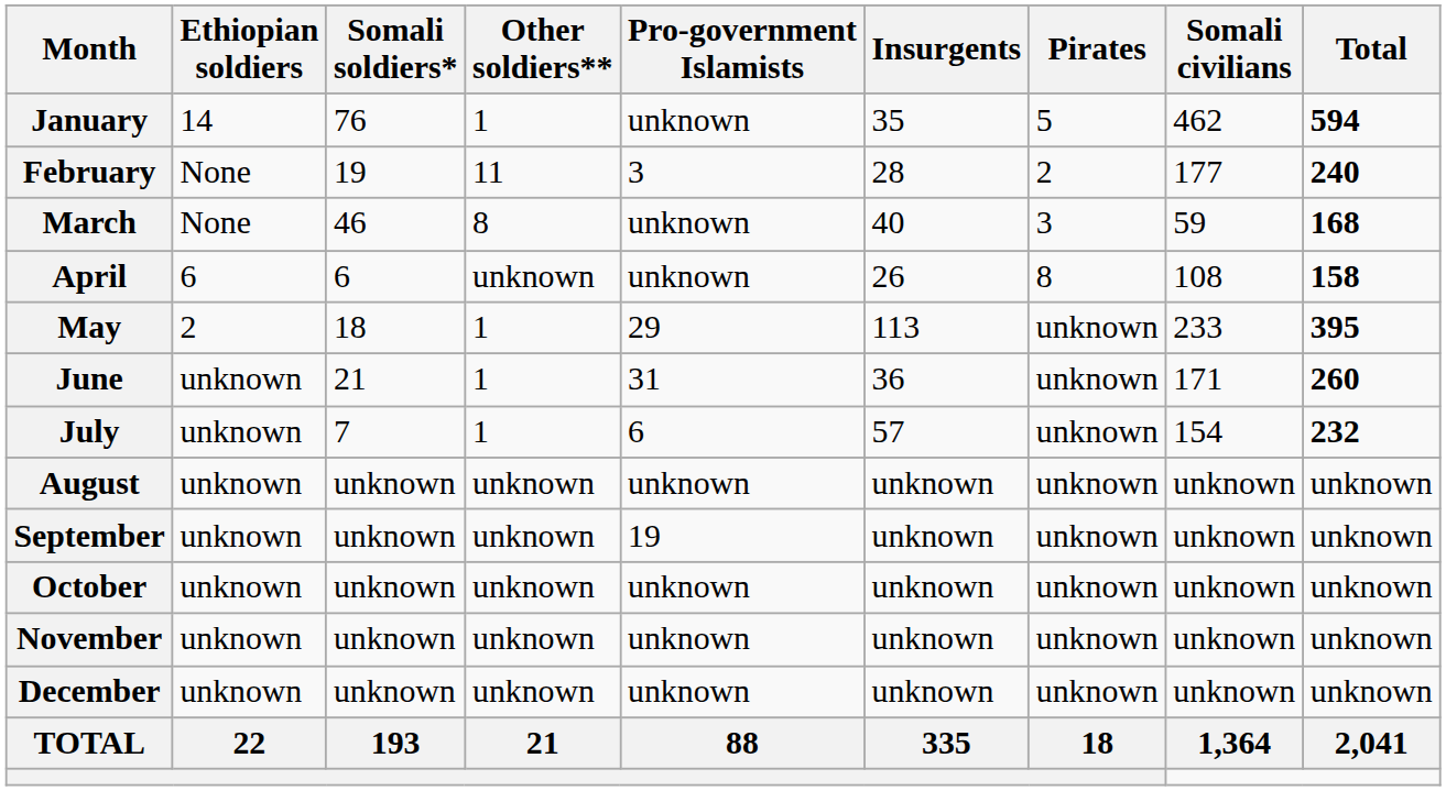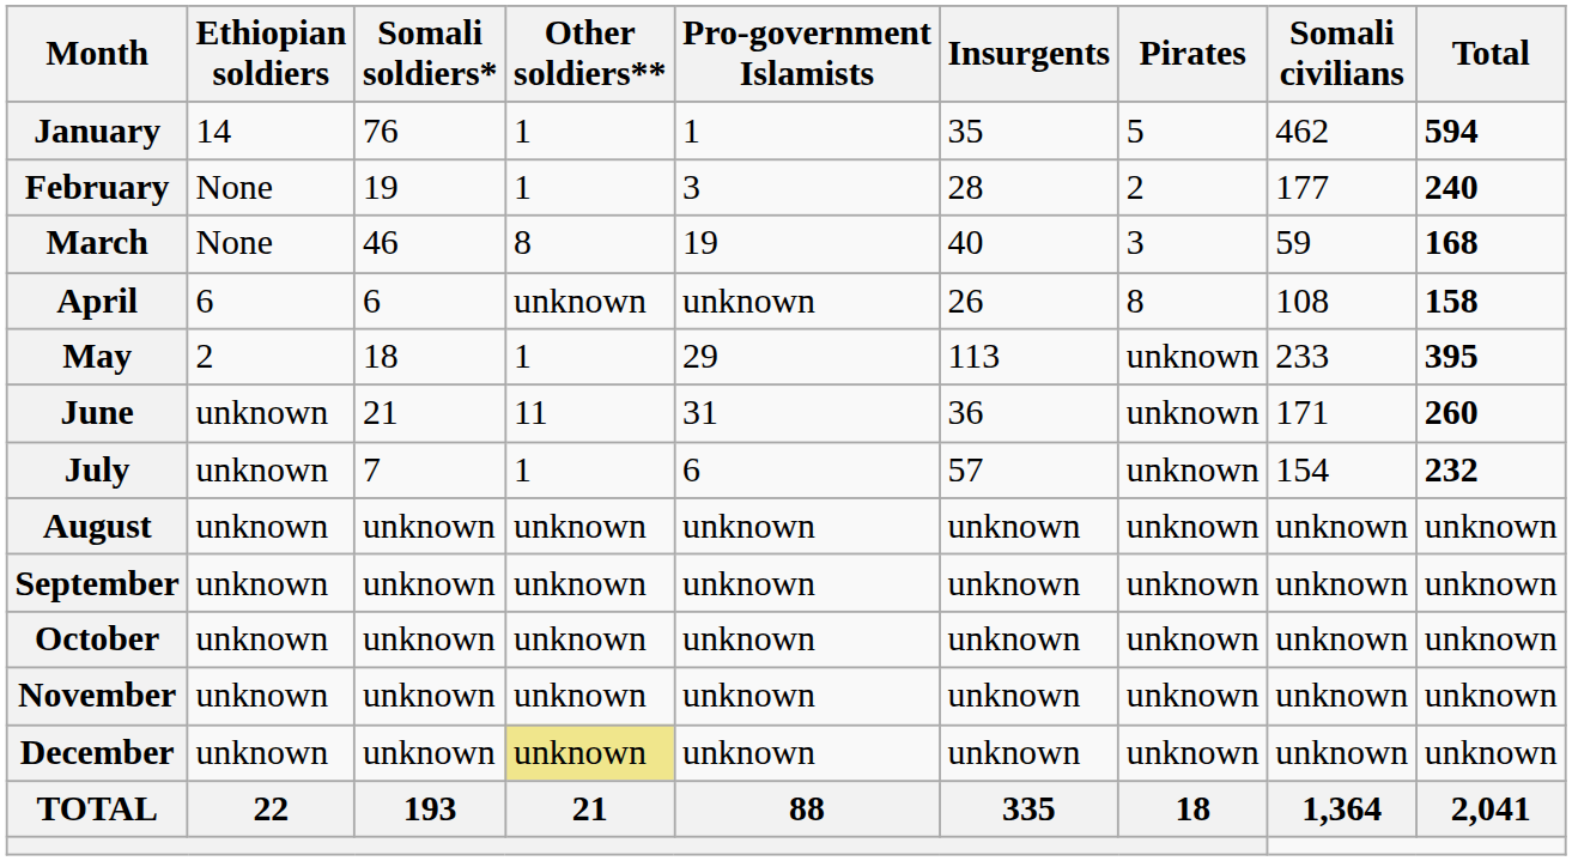 <table class="wikitable" style="margin:0 0 0.5em 1em;">
 <tr>
 <th>Month</th>
 <th>Ethiopian<br>soldiers</th>
 <th>Somali<br>soldiers*</th>
 <th>Other<br>soldiers**</th>
 <th>Pro-government<br>Islamists</th>
 <th>Insurgents</th>
 <th>Pirates</th>
 <th>Somali<br>civilians</th>
 <th><strong>Total</strong></th>
 </tr>
 <tr>
 <th>January</th>
 <td>14</td>
 <td>76</td>
 <td>1</td>
-<td>unknown</td>
+<td>1</td>
 <td>35</td>
 <td>5</td>
 <td>462</td>
 <td><strong>594</strong></td>
 </tr>
 <tr>
 <th>February</th>
 <td>None</td>
 <td>19</td>
-<td>11</td>
+<td>1</td>
 <td>3</td>
 <td>28</td>
 <td>2</td>
 <td>177</td>
 <td><strong>240</strong></td>
 </tr>
 <tr>
 <th>March</th>
 <td>None</td>
 <td>46</td>
 <td>8</td>
-<td>unknown</td>
+<td>19</td>
 <td>40</td>
 <td>3</td>
 <td>59</td>
 <td><strong>168</strong></td>
 </tr>
 <tr>
 <th>April</th>
 <td>6</td>
 <td>6</td>
 <td>unknown</td>
 <td>unknown</td>
 <td>26</td>
 <td>8</td>
 <td>108</td>
 <td><strong>158</strong></td>
 </tr>
 <tr>
 <th>May</th>
 <td>2</td>
 <td>18</td>
 <td>1</td>
 <td>29</td>
 <td>113</td>
 <td>unknown</td>
 <td>233</td>
 <td><strong>395</strong></td>
 </tr>
 <tr>
 <th>June</th>
 <td>unknown</td>
 <td>21</td>
-<td>1</td>
+<td>11</td>
 <td>31</td>
 <td>36</td>
 <td>unknown</td>
 <td>171</td>
 <td><strong>260</strong></td>
 </tr>
 <tr>
 <th>July</th>
 <td>unknown</td>
 <td>7</td>
 <td>1</td>
 <td>6</td>
 <td>57</td>
 <td>unknown</td>
 <td>154</td>
 <td><strong>232</strong></td>
 </tr>
 <tr>
 <th>August</th>
 <td>unknown</td>
 <td>unknown</td>
 <td>unknown</td>
 <td>unknown</td>
 <td>unknown</td>
 <td>unknown</td>
 <td>unknown</td>
 <td>unknown</td>
 </tr>
 <tr>
 <th>September</th>
 <td>unknown</td>
 <td>unknown</td>
 <td>unknown</td>
-<td>19</td>
+<td>unknown</td>
 <td>unknown</td>
 <td>unknown</td>
 <td>unknown</td>
 <td>unknown</td>
 </tr>
 <tr>
 <th>October</th>
 <td>unknown</td>
 <td>unknown</td>
 <td>unknown</td>
 <td>unknown</td>
 <td>unknown</td>
 <td>unknown</td>
 <td>unknown</td>
 <td>unknown</td>
 </tr>
 <tr>
 <th>November</th>
 <td>unknown</td>
 <td>unknown</td>
 <td>unknown</td>
 <td>unknown</td>
 <td>unknown</td>
 <td>unknown</td>
 <td>unknown</td>
 <td>unknown</td>
 </tr>
 <tr>
 <th>December</th>
 <td>unknown</td>
 <td>unknown</td>
-<td>unknown</td>
+<td style="background: khaki;">unknown</td>
 <td>unknown</td>
 <td>unknown</td>
 <td>unknown</td>
 <td>unknown</td>
 <td>unknown</td>
 </tr>
 <tr>
 <th><span>TOTAL</span></th>
 <th>22</th>
 <th>193</th>
 <th>21</th>
 <th>88</th>
 <th>335</th>
 <th>18</th>
 <th>1,364</th>
 <th><strong>2,041</strong></th>
 </tr>
 <tr>
 <th colspan="7"></th>
 </tr>
 </table>
